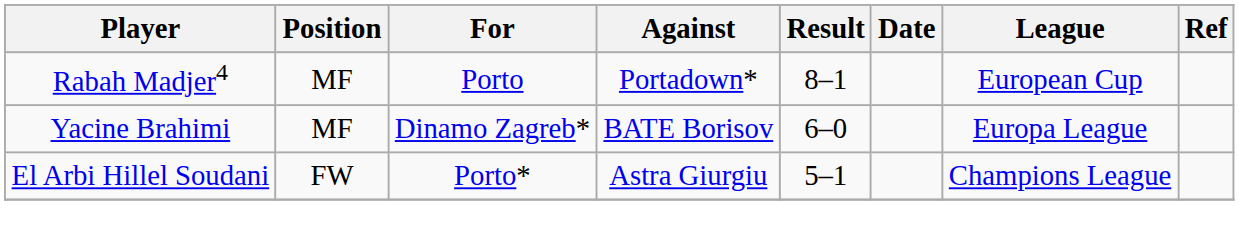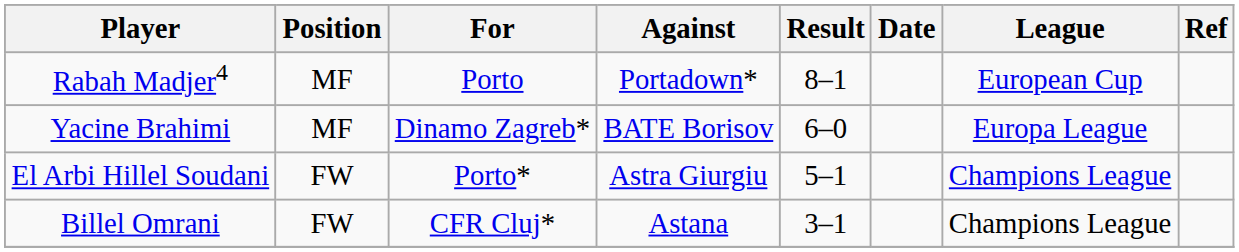 <table class="wikitable plainrowheaders sortable" style="text-align:center;font-size:95%">
 <tr>
 <th>Player</th>
 <th>Position</th>
 <th>For</th>
 <th>Against</th>
 <th align=center>Result</th>
 <th>Date</th>
 <th>League</th>
 <th class="unsortable" align="center">Ref</th>
 </tr>
 <tr>
 <td><a href='#'>Rabah Madjer</a><sup>4</sup></td>
 <td>MF</td>
 <td><a href='#'>Porto</a></td>
 <td><a href='#'>Portadown</a>*</td>
 <td>8–1</td>
 <td></td>
 <td><a href='#'>European Cup</a></td>
 <td></td>
 </tr>
 <tr>
 <td><a href='#'>Yacine Brahimi</a></td>
 <td>MF</td>
 <td><a href='#'>Dinamo Zagreb</a>*</td>
 <td><a href='#'>BATE Borisov</a></td>
 <td>6–0</td>
 <td></td>
 <td><a href='#'>Europa League</a></td>
 <td></td>
 </tr>
 <tr>
 <td><a href='#'>El Arbi Hillel Soudani</a></td>
 <td>FW</td>
 <td><a href='#'>Porto</a>*</td>
 <td><a href='#'>Astra Giurgiu</a></td>
 <td>5–1</td>
 <td></td>
 <td><a href='#'>Champions League</a></td>
 <td></td>
 </tr>
 <tr>
+<td><a href='#'>Billel Omrani</a></td>
+<td>FW</td>
+<td><a href='#'>CFR Cluj</a>*</td>
+<td><a href='#'>Astana</a></td>
+<td>3–1</td>
+<td></td>
+<td>Champions League</td>
+<td></td>
+</tr>
+<tr>
 </tr>
 </table>
